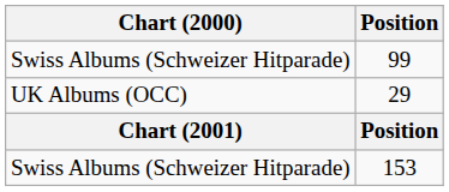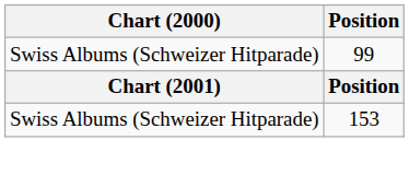 <table class="wikitable">
 <tr>
 <th>Chart (2000)</th>
 <th>Position</th>
 </tr>
 <tr>
 <td>Swiss Albums (Schweizer Hitparade)</td>
 <td align="center">99</td>
 </tr>
 <tr>
-<td>UK Albums (OCC)</td>
-<td align="center">29</td>
-</tr>
-<tr>
 <th>Chart (2001)</th>
 <th>Position</th>
 </tr>
 <tr>
 <td>Swiss Albums (Schweizer Hitparade)</td>
 <td align="center">153</td>
 </tr>
 </table>
